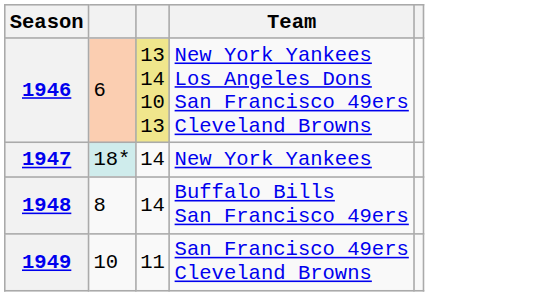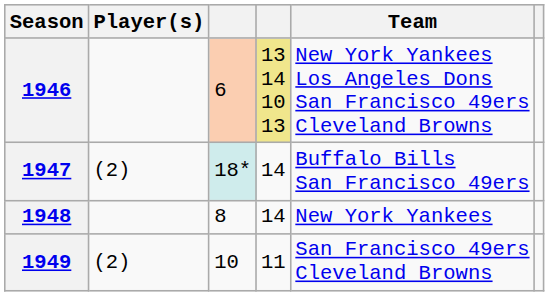 <table class="plainrowheaders sortable wikitable">
 <tr>
 <th scope=col>Season</th>
+<th scope=col>Player(s)</th>
 <th scope=col></th>
 <th scope=col></th>
 <th scope=col>Team</th>
 <th scope=col class= "unsortable"></th>
 </tr>
 <tr>
 <th scope=row><a href='#'>1946</a></th>
+<td> <br>  <br>  <br> </td>
 <td style="background-color:#FBCEB1">6</td>
 <td style="background: khaki;">13 <br> 14 <br> 10 <br> 13</td>
 <td><a href='#'>New York Yankees</a> <br> <a href='#'>Los Angeles Dons</a> <br> <a href='#'>San Francisco 49ers</a> <br> <a href='#'>Cleveland Browns</a></td>
 <td></td>
 </tr>
 <tr>
 <th scope=row><a href='#'>1947</a></th>
+<td> (2)</td>
 <td style="background-color:#CFECEC">18*</td>
+<td>14</td>
+<td><a href='#'>Buffalo Bills</a> <br> <a href='#'>San Francisco 49ers</a></td>
+<td></td>
+</tr>
+<tr>
+<th scope=row><a href='#'>1948</a></th>
+<td> <br> </td>
+<td>8</td>
 <td>14</td>
 <td><a href='#'>New York Yankees</a></td>
 <td></td>
 </tr>
 <tr>
-<th scope=row><a href='#'>1948</a></th>
-<td>8</td>
-<td>14</td>
-<td><a href='#'>Buffalo Bills</a> <br> <a href='#'>San Francisco 49ers</a></td>
-<td></td>
-</tr>
-<tr>
 <th scope=row><a href='#'>1949</a></th>
+<td> (2) <br> </td>
 <td>10</td>
 <td>11</td>
 <td><a href='#'>San Francisco 49ers</a> <br> <a href='#'>Cleveland Browns</a></td>
 <td></td>
 </tr>
 </table>
